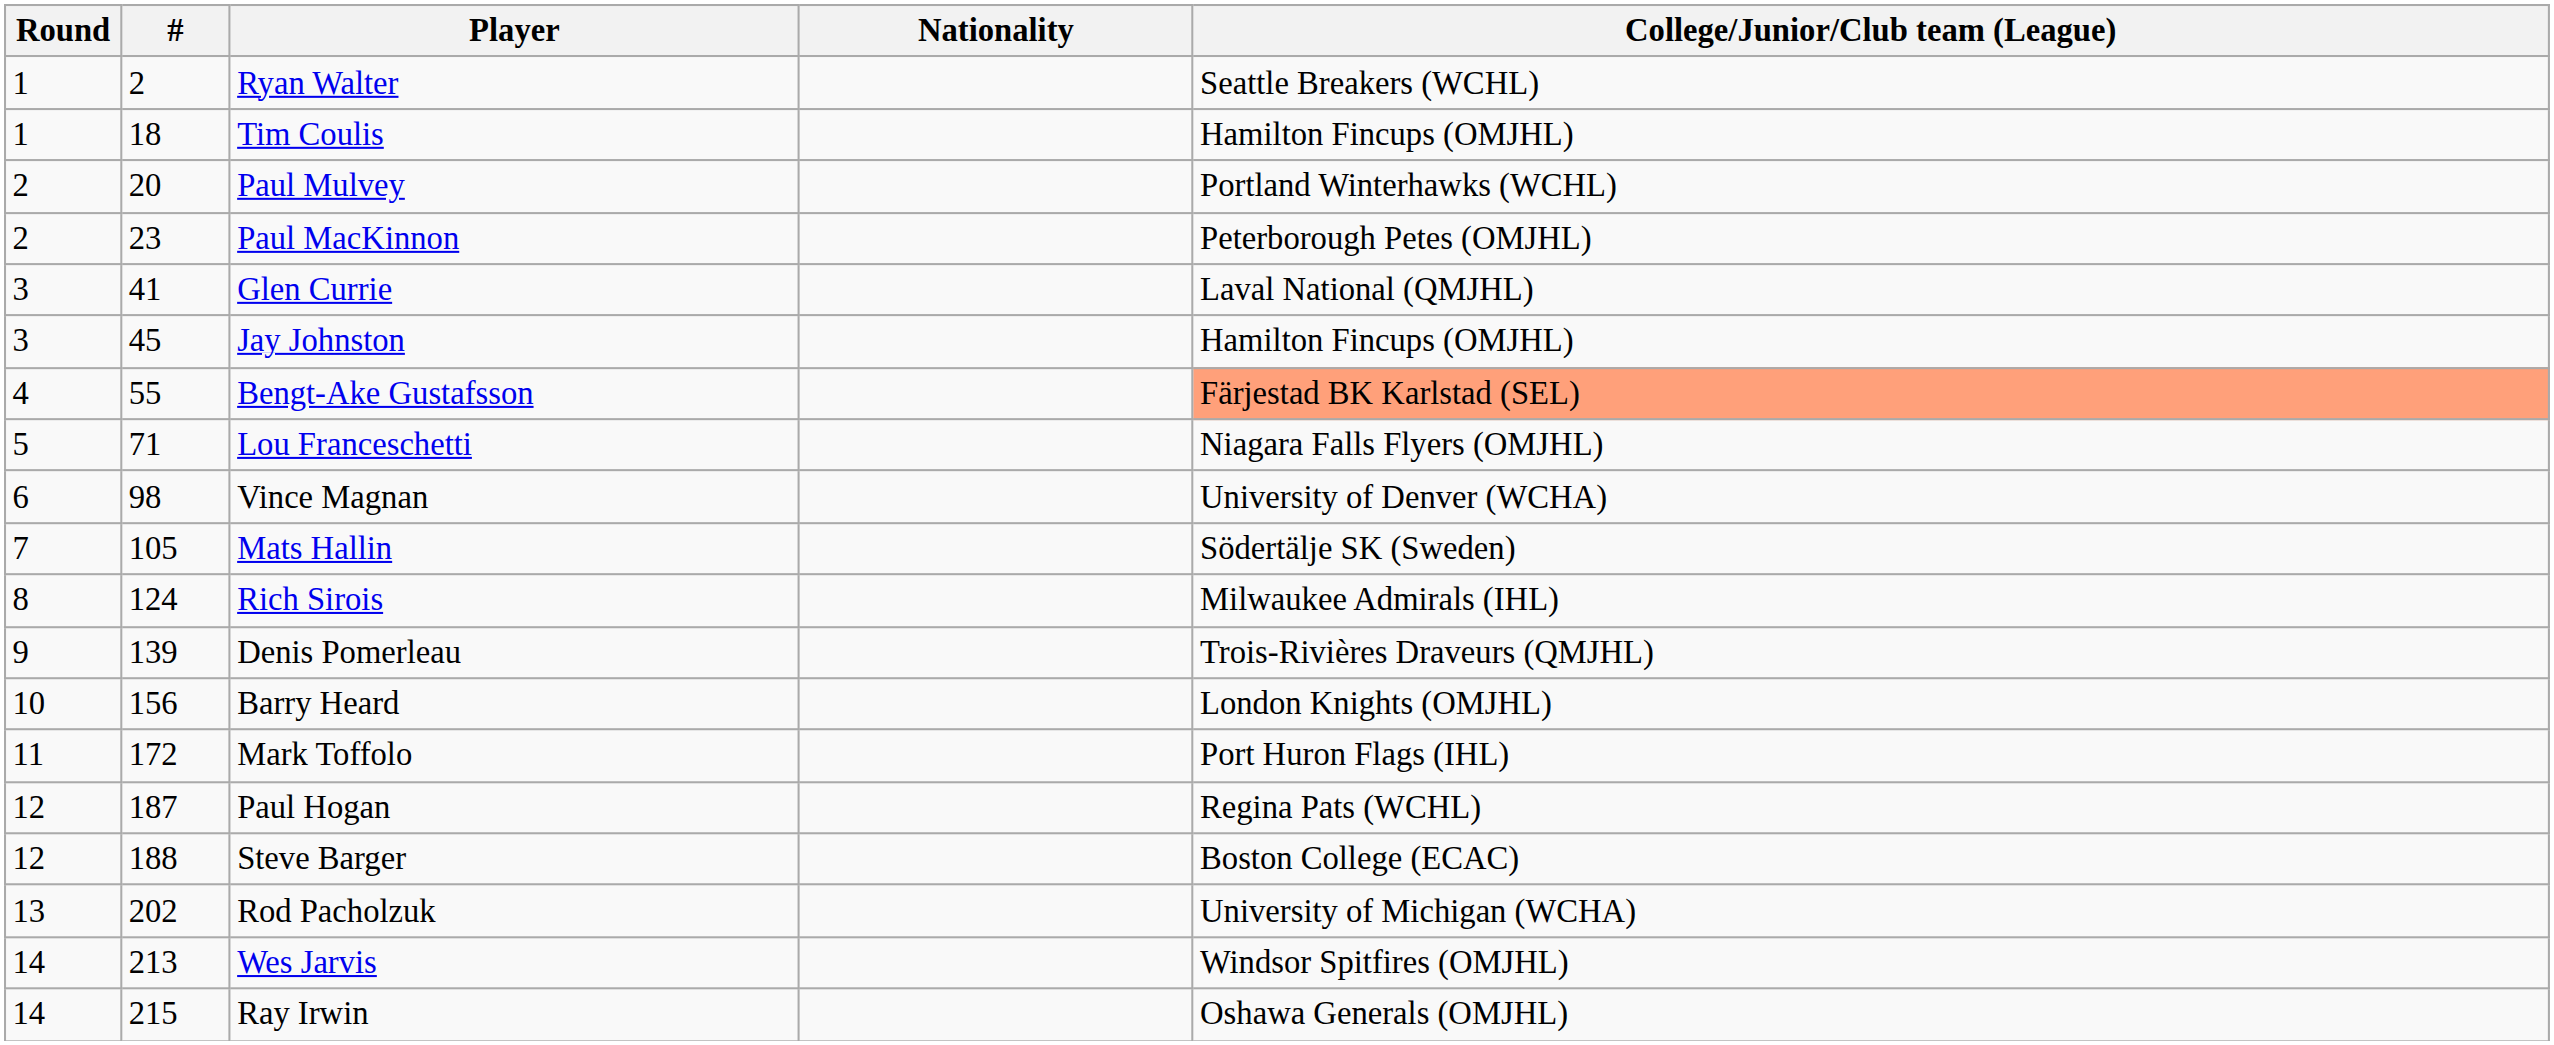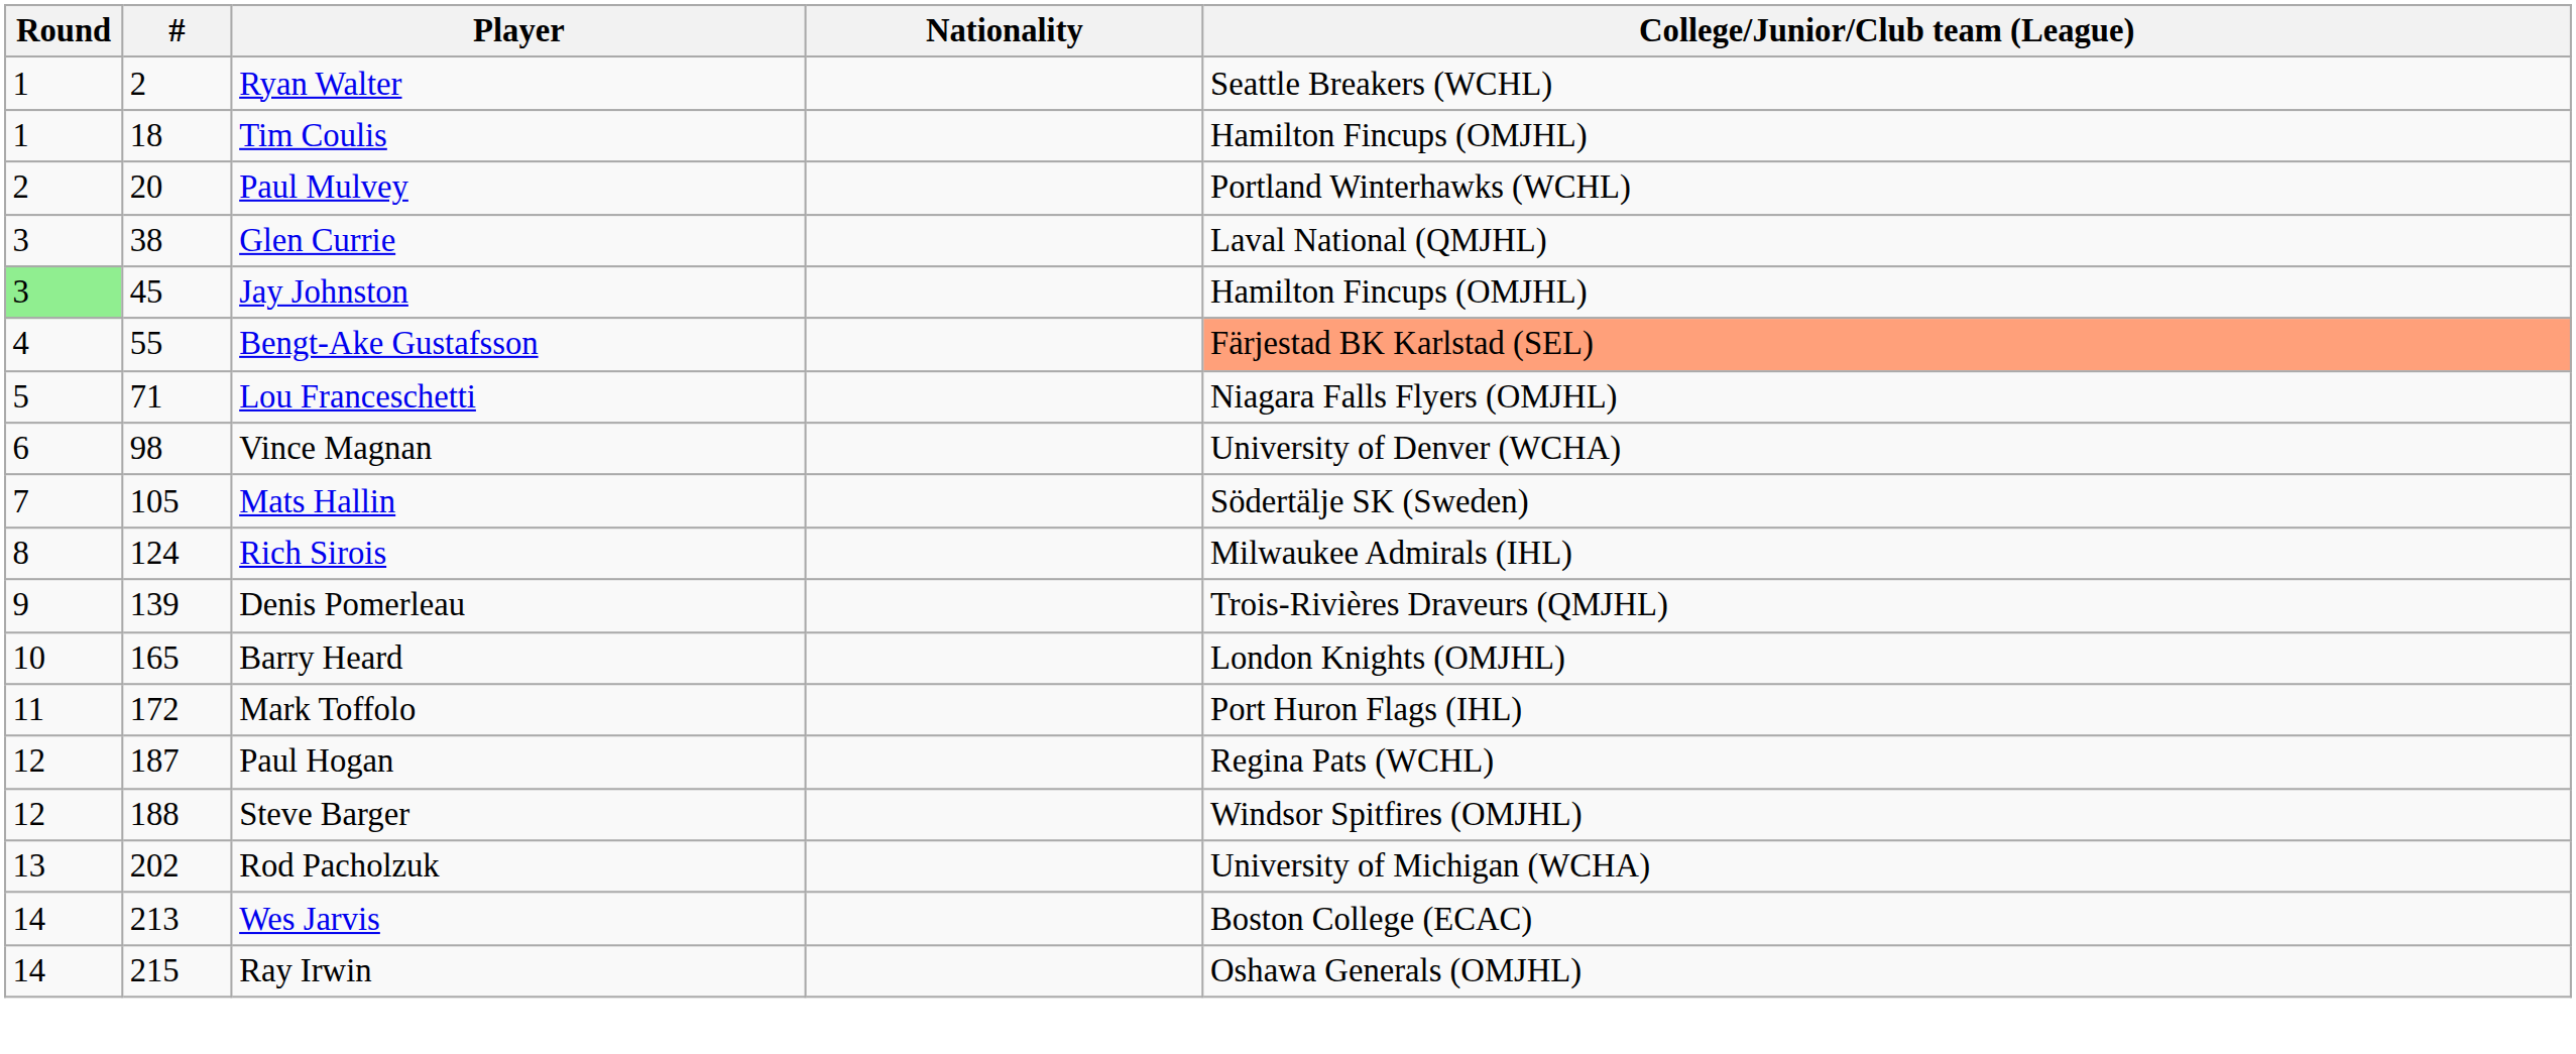 <table class="wikitable">
 <tr align="center">
 <th bgcolor="#DDDDFF" width="4.0%">Round</th>
 <th bgcolor="#DDDDFF" width="4.0%">#</th>
 <th bgcolor="#DDDDFF" width="21.0%">Player</th>
 <th bgcolor="#DDDDFF" width="14.5%">Nationality</th>
 <th bgcolor="#DDDDFF" width="50.0%">College/Junior/Club team (League)</th>
 </tr>
 <tr>
 <td>1</td>
 <td>2</td>
 <td><a href='#'>Ryan Walter</a></td>
 <td></td>
 <td>Seattle Breakers (WCHL)</td>
 </tr>
 <tr>
 <td>1</td>
 <td>18</td>
 <td><a href='#'>Tim Coulis</a></td>
 <td></td>
 <td>Hamilton Fincups (OMJHL)</td>
 </tr>
 <tr>
 <td>2</td>
 <td>20</td>
 <td><a href='#'>Paul Mulvey</a></td>
 <td></td>
 <td>Portland Winterhawks (WCHL)</td>
 </tr>
 <tr>
-<td>2</td>
-<td>23</td>
-<td><a href='#'>Paul MacKinnon</a></td>
-<td></td>
-<td>Peterborough Petes (OMJHL)</td>
-</tr>
-<tr>
 <td>3</td>
-<td>41</td>
+<td>38</td>
 <td><a href='#'>Glen Currie</a></td>
 <td></td>
 <td>Laval National (QMJHL)</td>
 </tr>
 <tr>
-<td>3</td>
+<td style="background: lightgreen;">3</td>
 <td>45</td>
 <td><a href='#'>Jay Johnston</a></td>
 <td></td>
 <td>Hamilton Fincups (OMJHL)</td>
 </tr>
 <tr>
 <td>4</td>
 <td>55</td>
 <td><a href='#'>Bengt-Ake Gustafsson</a></td>
 <td></td>
 <td style="background: lightsalmon;">Färjestad BK Karlstad (SEL)</td>
 </tr>
 <tr>
 <td>5</td>
 <td>71</td>
 <td><a href='#'>Lou Franceschetti</a></td>
 <td></td>
 <td>Niagara Falls Flyers (OMJHL)</td>
 </tr>
 <tr>
 <td>6</td>
 <td>98</td>
 <td>Vince Magnan</td>
 <td></td>
 <td>University of Denver (WCHA)</td>
 </tr>
 <tr>
 <td>7</td>
 <td>105</td>
 <td><a href='#'>Mats Hallin</a></td>
 <td></td>
 <td>Södertälje SK (Sweden)</td>
 </tr>
 <tr>
 <td>8</td>
 <td>124</td>
 <td><a href='#'>Rich Sirois</a></td>
 <td></td>
 <td>Milwaukee Admirals (IHL)</td>
 </tr>
 <tr>
 <td>9</td>
 <td>139</td>
 <td>Denis Pomerleau</td>
 <td></td>
 <td>Trois-Rivières Draveurs (QMJHL)</td>
 </tr>
 <tr>
 <td>10</td>
-<td>156</td>
+<td>165</td>
 <td>Barry Heard</td>
 <td></td>
 <td>London Knights (OMJHL)</td>
 </tr>
 <tr>
 <td>11</td>
 <td>172</td>
 <td>Mark Toffolo</td>
 <td></td>
 <td>Port Huron Flags (IHL)</td>
 </tr>
 <tr>
 <td>12</td>
 <td>187</td>
 <td>Paul Hogan</td>
 <td></td>
 <td>Regina Pats (WCHL)</td>
 </tr>
 <tr>
 <td>12</td>
 <td>188</td>
 <td>Steve Barger</td>
 <td></td>
-<td>Boston College (ECAC)</td>
+<td>Windsor Spitfires (OMJHL)</td>
 </tr>
 <tr>
 <td>13</td>
 <td>202</td>
 <td>Rod Pacholzuk</td>
 <td></td>
 <td>University of Michigan (WCHA)</td>
 </tr>
 <tr>
 <td>14</td>
 <td>213</td>
 <td><a href='#'>Wes Jarvis</a></td>
 <td></td>
-<td>Windsor Spitfires (OMJHL)</td>
+<td>Boston College (ECAC)</td>
 </tr>
 <tr>
 <td>14</td>
 <td>215</td>
 <td>Ray Irwin</td>
 <td></td>
 <td>Oshawa Generals (OMJHL)</td>
 </tr>
 </table>
